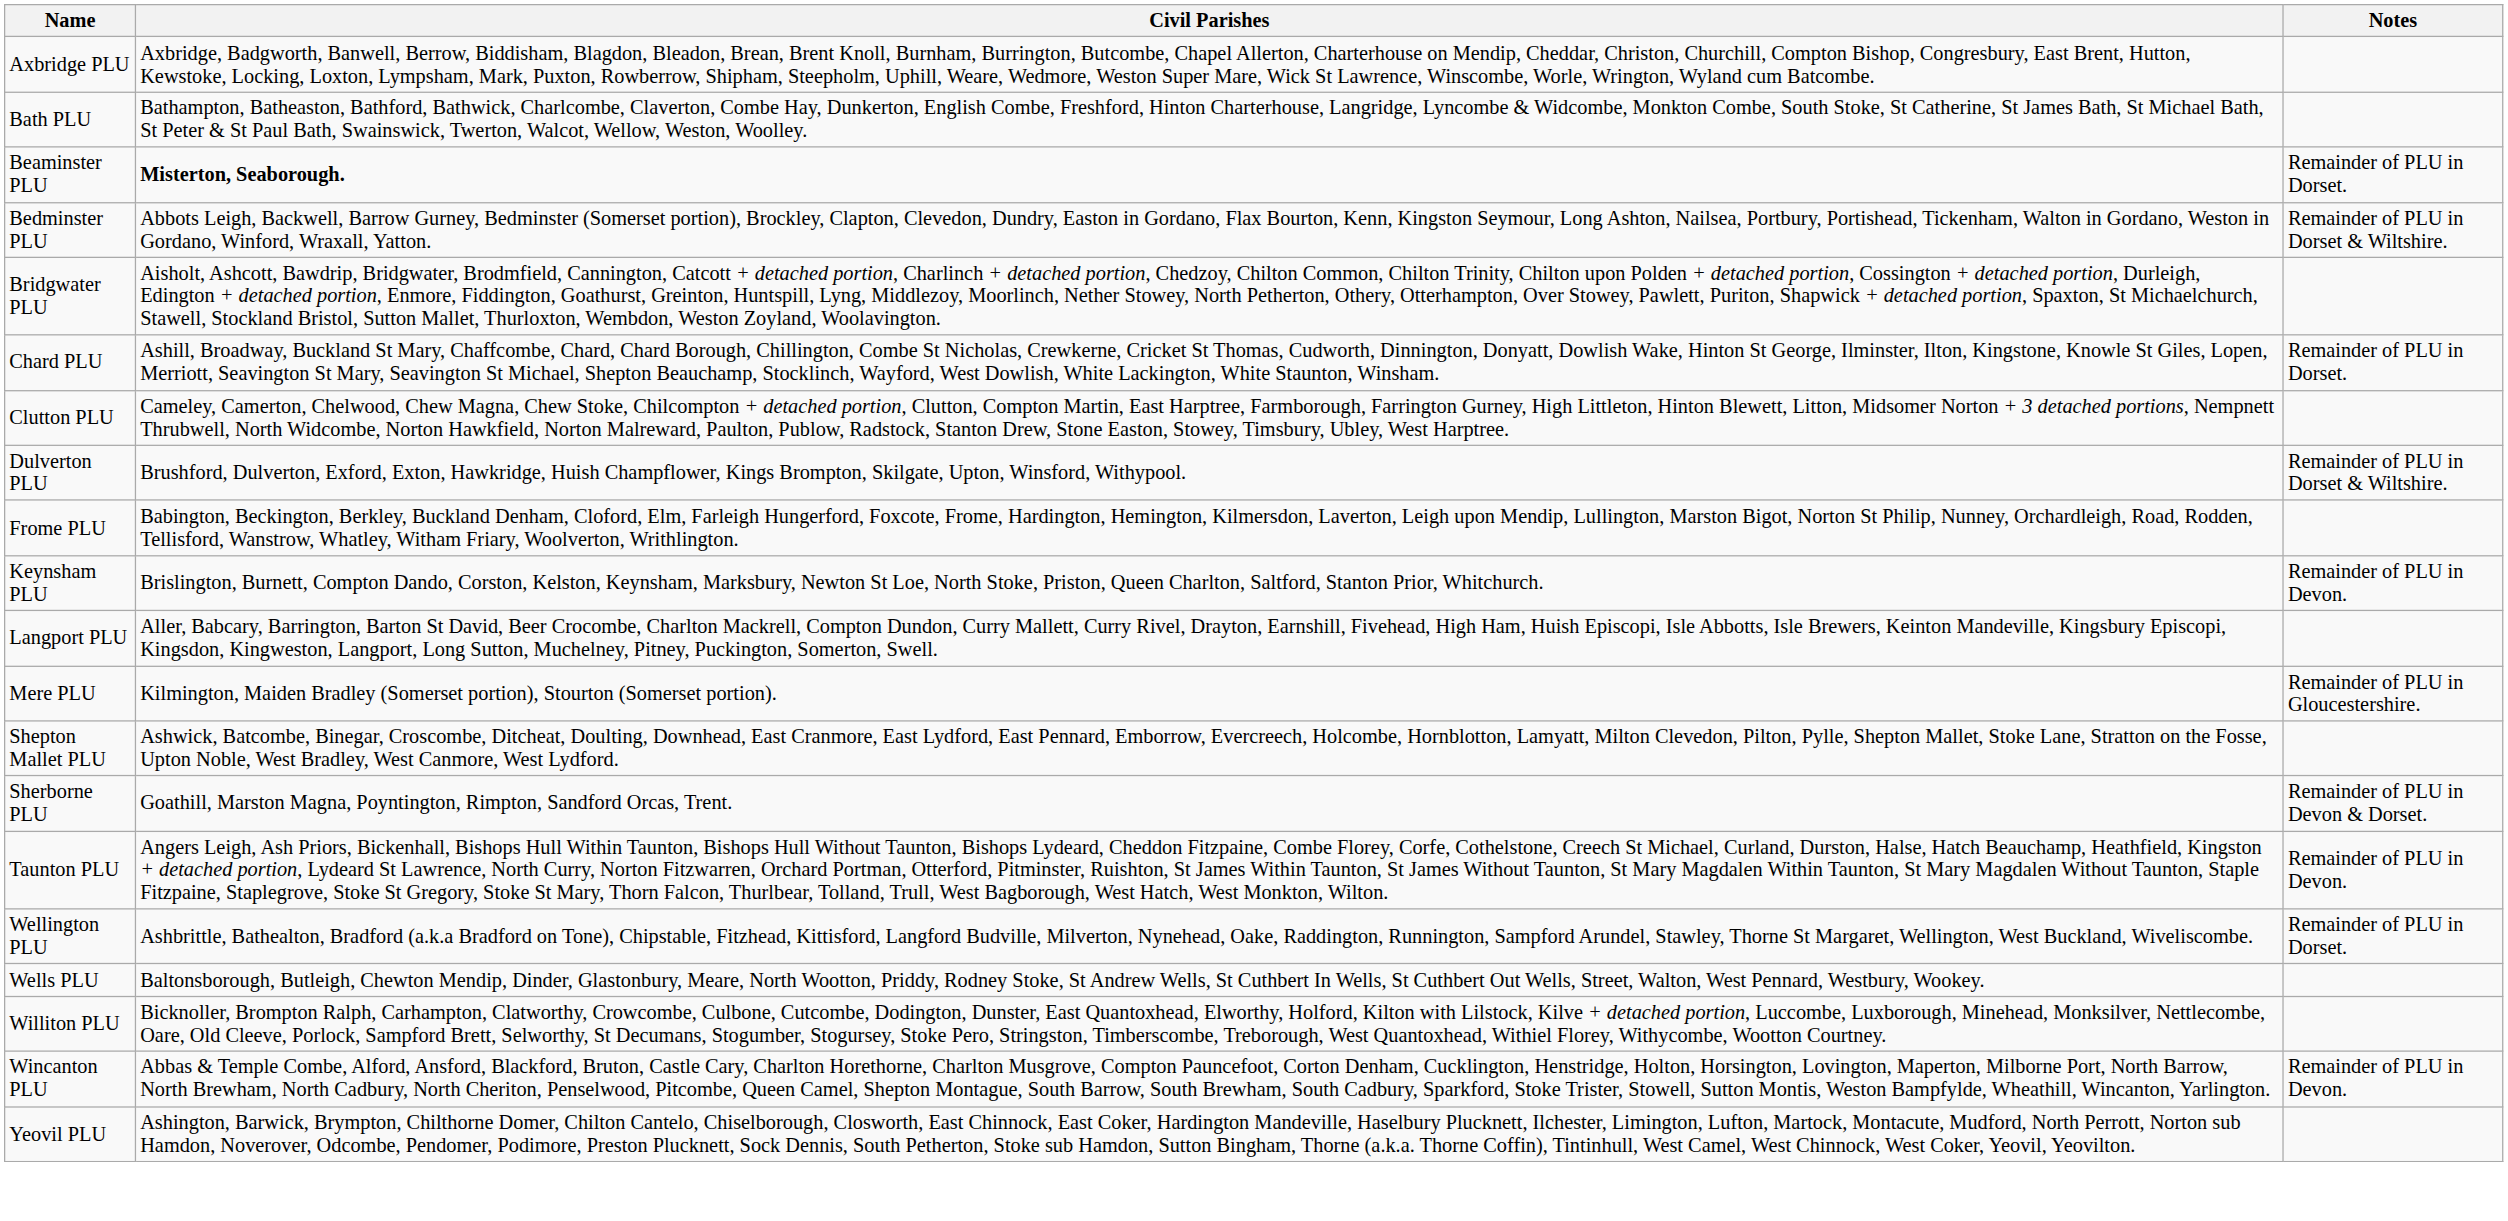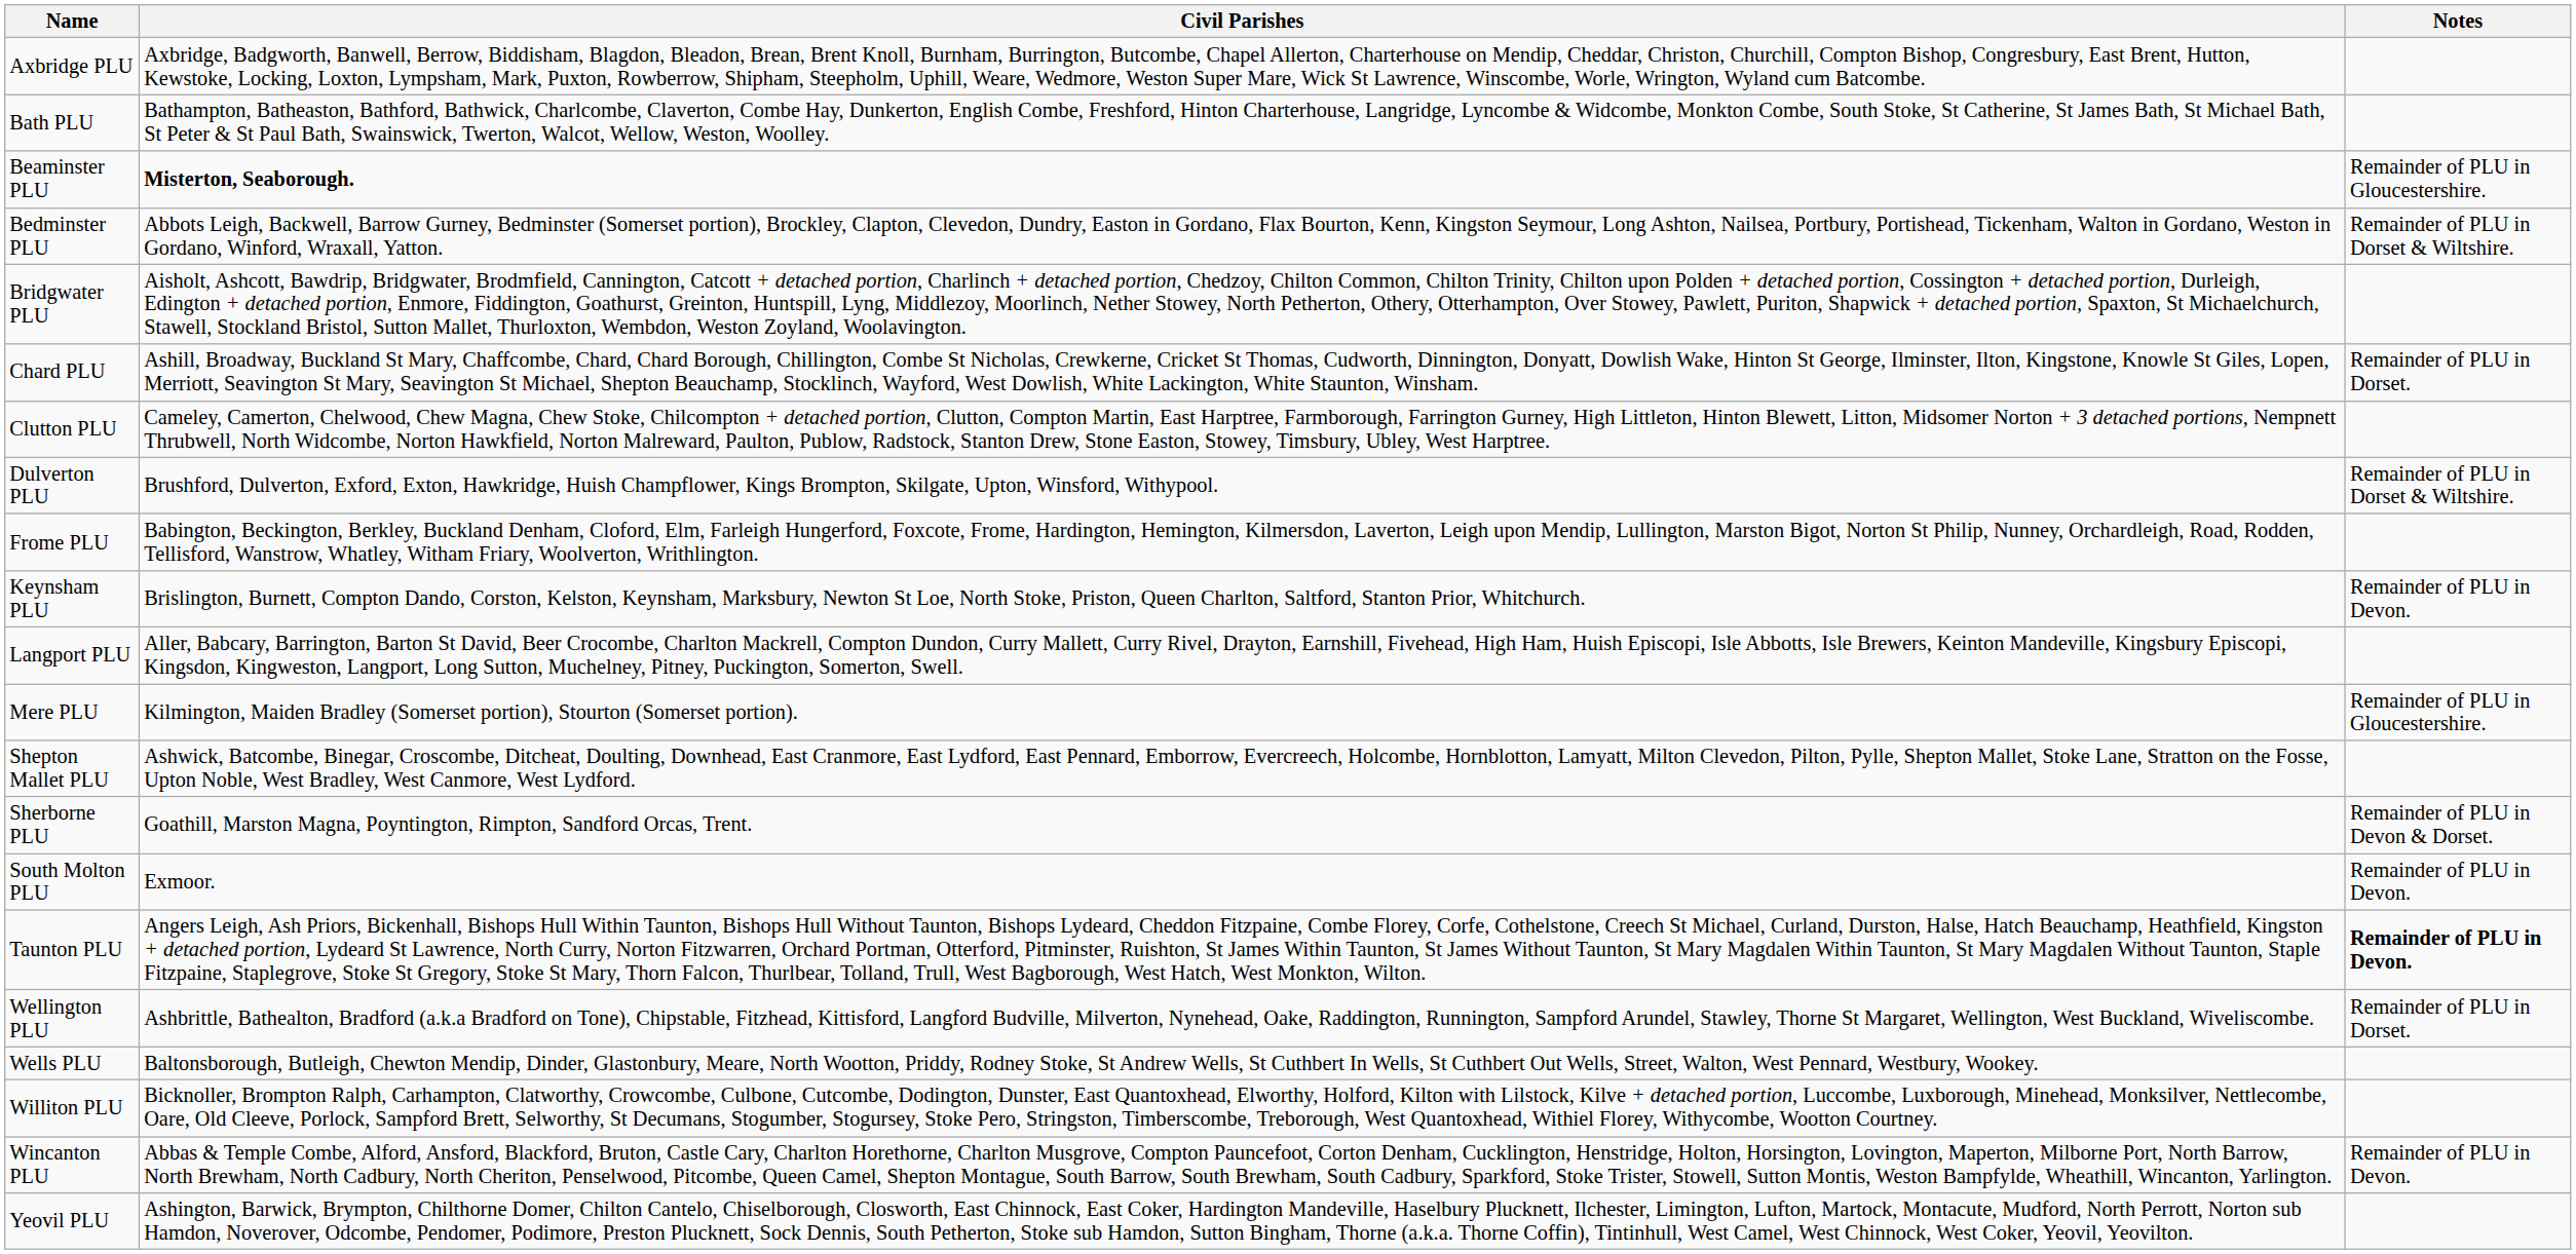 <table class="wikitable">
 <tr>
 <th>Name</th>
 <th>Civil Parishes</th>
 <th>Notes</th>
 </tr>
 <tr>
 <td>Axbridge PLU</td>
 <td>Axbridge, Badgworth, Banwell, Berrow, Biddisham, Blagdon, Bleadon, Brean, Brent Knoll, Burnham, Burrington, Butcombe, Chapel Allerton, Charterhouse on Mendip, Cheddar, Christon, Churchill, Compton Bishop, Congresbury, East Brent, Hutton, Kewstoke, Locking, Loxton, Lympsham, Mark, Puxton, Rowberrow, Shipham, Steepholm, Uphill, Weare, Wedmore, Weston Super Mare, Wick St Lawrence, Winscombe, Worle, Wrington, Wyland cum Batcombe.</td>
 <td></td>
 </tr>
 <tr>
 <td>Bath PLU</td>
 <td>Bathampton, Batheaston, Bathford, Bathwick, Charlcombe, Claverton, Combe Hay, Dunkerton, English Combe, Freshford, Hinton Charterhouse, Langridge, Lyncombe & Widcombe, Monkton Combe, South Stoke, St Catherine, St James Bath, St Michael Bath, St Peter & St Paul Bath, Swainswick, Twerton, Walcot, Wellow, Weston, Woolley.</td>
 <td></td>
 </tr>
 <tr>
 <td>Beaminster PLU</td>
 <td><strong>Misterton, Seaborough.</strong></td>
-<td>Remainder of PLU in Dorset.</td>
+<td>Remainder of PLU in Gloucestershire.</td>
 </tr>
 <tr>
 <td>Bedminster PLU</td>
 <td>Abbots Leigh, Backwell, Barrow Gurney, Bedminster (Somerset portion), Brockley, Clapton, Clevedon, Dundry, Easton in Gordano, Flax Bourton, Kenn, Kingston Seymour, Long Ashton, Nailsea, Portbury, Portishead, Tickenham, Walton in Gordano, Weston in Gordano, Winford, Wraxall, Yatton.</td>
 <td>Remainder of PLU in Dorset & Wiltshire.</td>
 </tr>
 <tr>
 <td>Bridgwater PLU</td>
 <td>Aisholt, Ashcott, Bawdrip, Bridgwater, Brodmfield, Cannington, Catcott <em>+ detached portion</em>, Charlinch <em>+ detached portion</em>, Chedzoy, Chilton Common, Chilton Trinity, Chilton upon Polden <em>+ detached portion</em>, Cossington <em>+ detached portion</em>, Durleigh, Edington <em>+ detached portion</em>, Enmore, Fiddington, Goathurst, Greinton, Huntspill, Lyng, Middlezoy, Moorlinch, Nether Stowey, North Petherton, Othery, Otterhampton, Over Stowey, Pawlett, Puriton, Shapwick <em>+ detached portion</em>, Spaxton, St Michaelchurch, Stawell, Stockland Bristol, Sutton Mallet, Thurloxton, Wembdon, Weston Zoyland, Woolavington.</td>
 <td></td>
 </tr>
 <tr>
 <td>Chard PLU</td>
 <td>Ashill, Broadway, Buckland St Mary, Chaffcombe, Chard, Chard Borough, Chillington, Combe St Nicholas, Crewkerne, Cricket St Thomas, Cudworth, Dinnington, Donyatt, Dowlish Wake, Hinton St George, Ilminster, Ilton, Kingstone, Knowle St Giles, Lopen, Merriott, Seavington St Mary, Seavington St Michael, Shepton Beauchamp, Stocklinch, Wayford, West Dowlish, White Lackington, White Staunton, Winsham.</td>
 <td>Remainder of PLU in Dorset.</td>
 </tr>
 <tr>
 <td>Clutton PLU</td>
 <td>Cameley, Camerton, Chelwood, Chew Magna, Chew Stoke, Chilcompton <em>+ detached portion</em>, Clutton, Compton Martin, East Harptree, Farmborough, Farrington Gurney, High Littleton, Hinton Blewett, Litton, Midsomer Norton <em>+ 3 detached portions</em>, Nempnett Thrubwell, North Widcombe, Norton Hawkfield, Norton Malreward, Paulton, Publow, Radstock, Stanton Drew, Stone Easton, Stowey, Timsbury, Ubley, West Harptree.</td>
 <td></td>
 </tr>
 <tr>
 <td>Dulverton PLU</td>
 <td>Brushford, Dulverton, Exford, Exton, Hawkridge, Huish Champflower, Kings Brompton, Skilgate, Upton, Winsford, Withypool.</td>
 <td>Remainder of PLU in Dorset & Wiltshire.</td>
 </tr>
 <tr>
 <td>Frome PLU</td>
 <td>Babington, Beckington, Berkley, Buckland Denham, Cloford, Elm, Farleigh Hungerford, Foxcote, Frome, Hardington, Hemington, Kilmersdon, Laverton, Leigh upon Mendip, Lullington, Marston Bigot, Norton St Philip, Nunney, Orchardleigh, Road, Rodden, Tellisford, Wanstrow, Whatley, Witham Friary, Woolverton, Writhlington.</td>
 <td></td>
 </tr>
 <tr>
 <td>Keynsham PLU</td>
 <td>Brislington, Burnett, Compton Dando, Corston, Kelston, Keynsham, Marksbury, Newton St Loe, North Stoke, Priston, Queen Charlton, Saltford, Stanton Prior, Whitchurch.</td>
 <td>Remainder of PLU in Devon.</td>
 </tr>
 <tr>
 <td>Langport PLU</td>
 <td>Aller, Babcary, Barrington, Barton St David, Beer Crocombe, Charlton Mackrell, Compton Dundon, Curry Mallett, Curry Rivel, Drayton, Earnshill, Fivehead, High Ham, Huish Episcopi, Isle Abbotts, Isle Brewers, Keinton Mandeville, Kingsbury Episcopi, Kingsdon, Kingweston, Langport, Long Sutton, Muchelney, Pitney, Puckington, Somerton, Swell.</td>
 <td></td>
 </tr>
 <tr>
 <td>Mere PLU</td>
 <td>Kilmington, Maiden Bradley (Somerset portion), Stourton (Somerset portion).</td>
 <td>Remainder of PLU in Gloucestershire.</td>
 </tr>
 <tr>
 <td>Shepton Mallet PLU</td>
 <td>Ashwick, Batcombe, Binegar, Croscombe, Ditcheat, Doulting, Downhead, East Cranmore, East Lydford, East Pennard, Emborrow, Evercreech, Holcombe, Hornblotton, Lamyatt, Milton Clevedon, Pilton, Pylle, Shepton Mallet, Stoke Lane, Stratton on the Fosse, Upton Noble, West Bradley, West Canmore, West Lydford.</td>
 <td></td>
 </tr>
 <tr>
 <td>Sherborne PLU</td>
 <td>Goathill, Marston Magna, Poyntington, Rimpton, Sandford Orcas, Trent.</td>
 <td>Remainder of PLU in Devon & Dorset.</td>
 </tr>
 <tr>
+<td>South Molton PLU</td>
+<td>Exmoor.</td>
+<td>Remainder of PLU in Devon.</td>
+</tr>
+<tr>
 <td>Taunton PLU</td>
 <td>Angers Leigh, Ash Priors, Bickenhall, Bishops Hull Within Taunton, Bishops Hull Without Taunton, Bishops Lydeard, Cheddon Fitzpaine, Combe Florey, Corfe, Cothelstone, Creech St Michael, Curland, Durston, Halse, Hatch Beauchamp, Heathfield, Kingston <em>+ detached portion</em>, Lydeard St Lawrence, North Curry, Norton Fitzwarren, Orchard Portman, Otterford, Pitminster, Ruishton, St James Within Taunton, St James Without Taunton, St Mary Magdalen Within Taunton, St Mary Magdalen Without Taunton, Staple Fitzpaine, Staplegrove, Stoke St Gregory, Stoke St Mary, Thorn Falcon, Thurlbear, Tolland, Trull, West Bagborough, West Hatch, West Monkton, Wilton.</td>
-<td>Remainder of PLU in Devon.</td>
+<td><strong>Remainder of PLU in Devon.</strong></td>
 </tr>
 <tr>
 <td>Wellington PLU</td>
 <td>Ashbrittle, Bathealton, Bradford (a.k.a Bradford on Tone), Chipstable, Fitzhead, Kittisford, Langford Budville, Milverton, Nynehead, Oake, Raddington, Runnington, Sampford Arundel, Stawley, Thorne St Margaret, Wellington, West Buckland, Wiveliscombe.</td>
 <td>Remainder of PLU in Dorset.</td>
 </tr>
 <tr>
 <td>Wells PLU</td>
 <td>Baltonsborough, Butleigh, Chewton Mendip, Dinder, Glastonbury, Meare, North Wootton, Priddy, Rodney Stoke, St Andrew Wells, St Cuthbert In Wells, St Cuthbert Out Wells, Street, Walton, West Pennard, Westbury, Wookey.</td>
 <td></td>
 </tr>
 <tr>
 <td>Williton PLU</td>
 <td>Bicknoller, Brompton Ralph, Carhampton, Clatworthy, Crowcombe, Culbone, Cutcombe, Dodington, Dunster, East Quantoxhead, Elworthy, Holford, Kilton with Lilstock, Kilve <em>+ detached portion</em>, Luccombe, Luxborough, Minehead, Monksilver, Nettlecombe, Oare, Old Cleeve, Porlock, Sampford Brett, Selworthy, St Decumans, Stogumber, Stogursey, Stoke Pero, Stringston, Timberscombe, Treborough, West Quantoxhead, Withiel Florey, Withycombe, Wootton Courtney.</td>
 <td></td>
 </tr>
 <tr>
 <td>Wincanton PLU</td>
 <td>Abbas & Temple Combe, Alford, Ansford, Blackford, Bruton, Castle Cary, Charlton Horethorne, Charlton Musgrove, Compton Pauncefoot, Corton Denham, Cucklington, Henstridge, Holton, Horsington, Lovington, Maperton, Milborne Port, North Barrow, North Brewham, North Cadbury, North Cheriton, Penselwood, Pitcombe, Queen Camel, Shepton Montague, South Barrow, South Brewham, South Cadbury, Sparkford, Stoke Trister, Stowell, Sutton Montis, Weston Bampfylde, Wheathill, Wincanton, Yarlington.</td>
 <td>Remainder of PLU in Devon.</td>
 </tr>
 <tr>
 <td>Yeovil PLU</td>
 <td>Ashington, Barwick, Brympton, Chilthorne Domer, Chilton Cantelo, Chiselborough, Closworth, East Chinnock, East Coker, Hardington Mandeville, Haselbury Plucknett, Ilchester, Limington, Lufton, Martock, Montacute, Mudford, North Perrott, Norton sub Hamdon, Noverover, Odcombe, Pendomer, Podimore, Preston Plucknett, Sock Dennis, South Petherton, Stoke sub Hamdon, Sutton Bingham, Thorne (a.k.a. Thorne Coffin), Tintinhull, West Camel, West Chinnock, West Coker, Yeovil, Yeovilton.</td>
 <td></td>
 </tr>
 </table>
